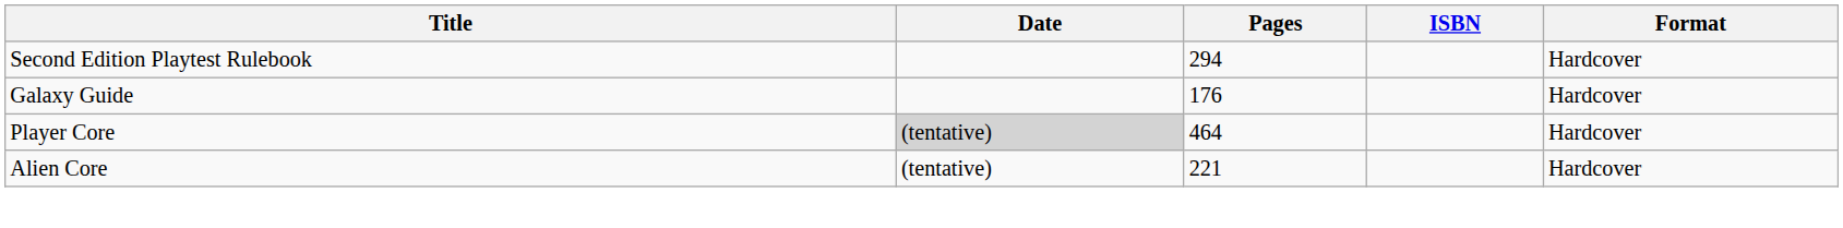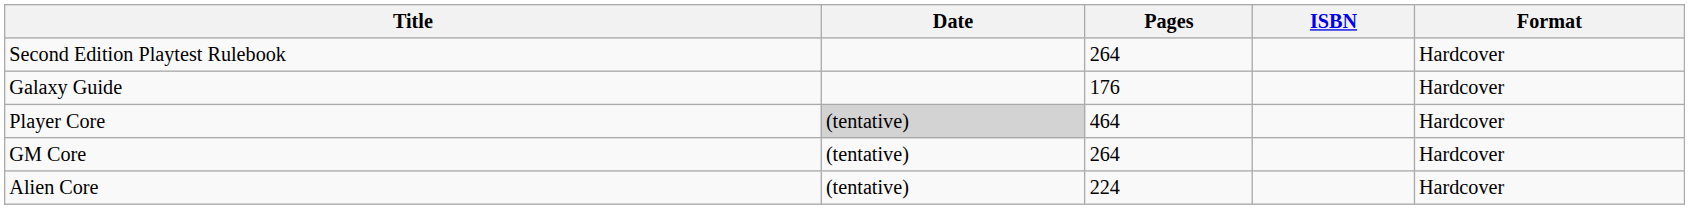 <table class="wikitable sortable" style="width:100%; font-size:95%; border:1">
 <tr>
 <th>Title</th>
 <th>Date</th>
 <th>Pages</th>
 <th><a href='#'>ISBN</a></th>
 <th>Format</th>
 </tr>
 <tr>
 <td>Second Edition Playtest Rulebook </td>
 <td></td>
-<td>294</td>
+<td>264</td>
 <td></td>
 <td>Hardcover</td>
 </tr>
 <tr>
 <td>Galaxy Guide </td>
 <td></td>
 <td>176</td>
 <td></td>
 <td>Hardcover</td>
 </tr>
 <tr>
 <td>Player Core </td>
 <td style="background: lightgrey;"> (tentative)</td>
 <td>464</td>
 <td></td>
 <td>Hardcover</td>
 </tr>
 <tr>
+<td>GM Core </td>
+<td> (tentative)</td>
+<td>264</td>
+<td></td>
+<td>Hardcover</td>
+</tr>
+<tr>
 <td>Alien Core </td>
 <td> (tentative)</td>
-<td>221</td>
+<td>224</td>
 <td></td>
 <td>Hardcover</td>
 </tr>
 </table>
